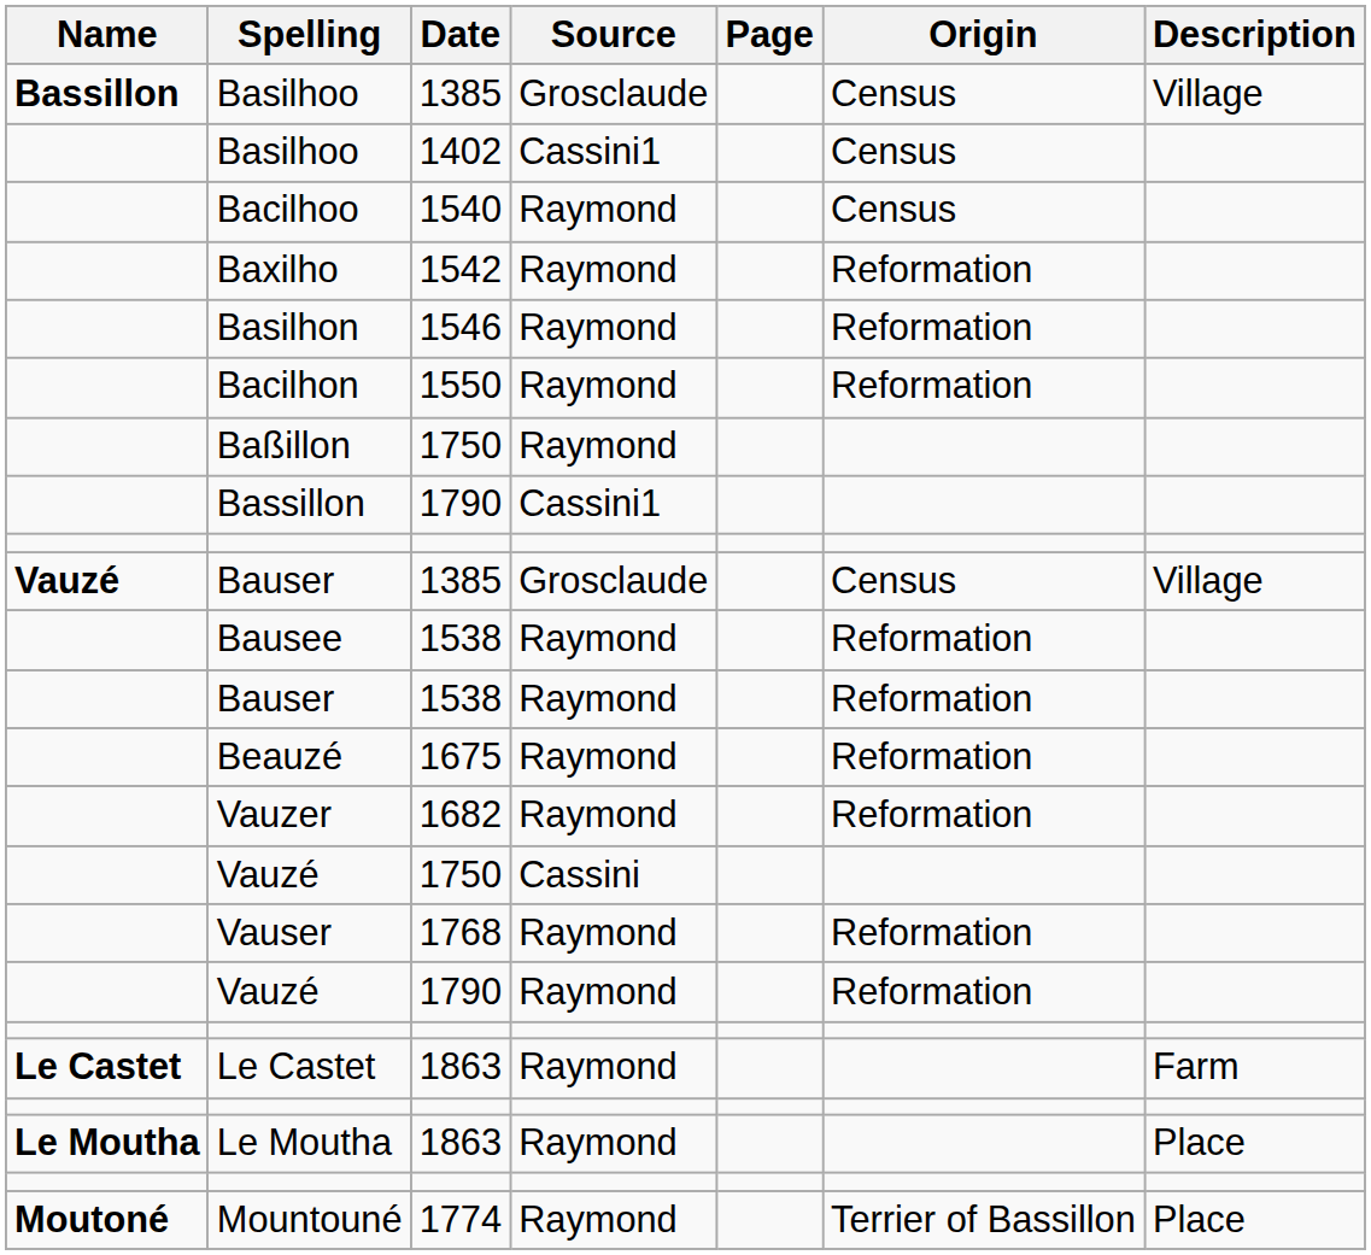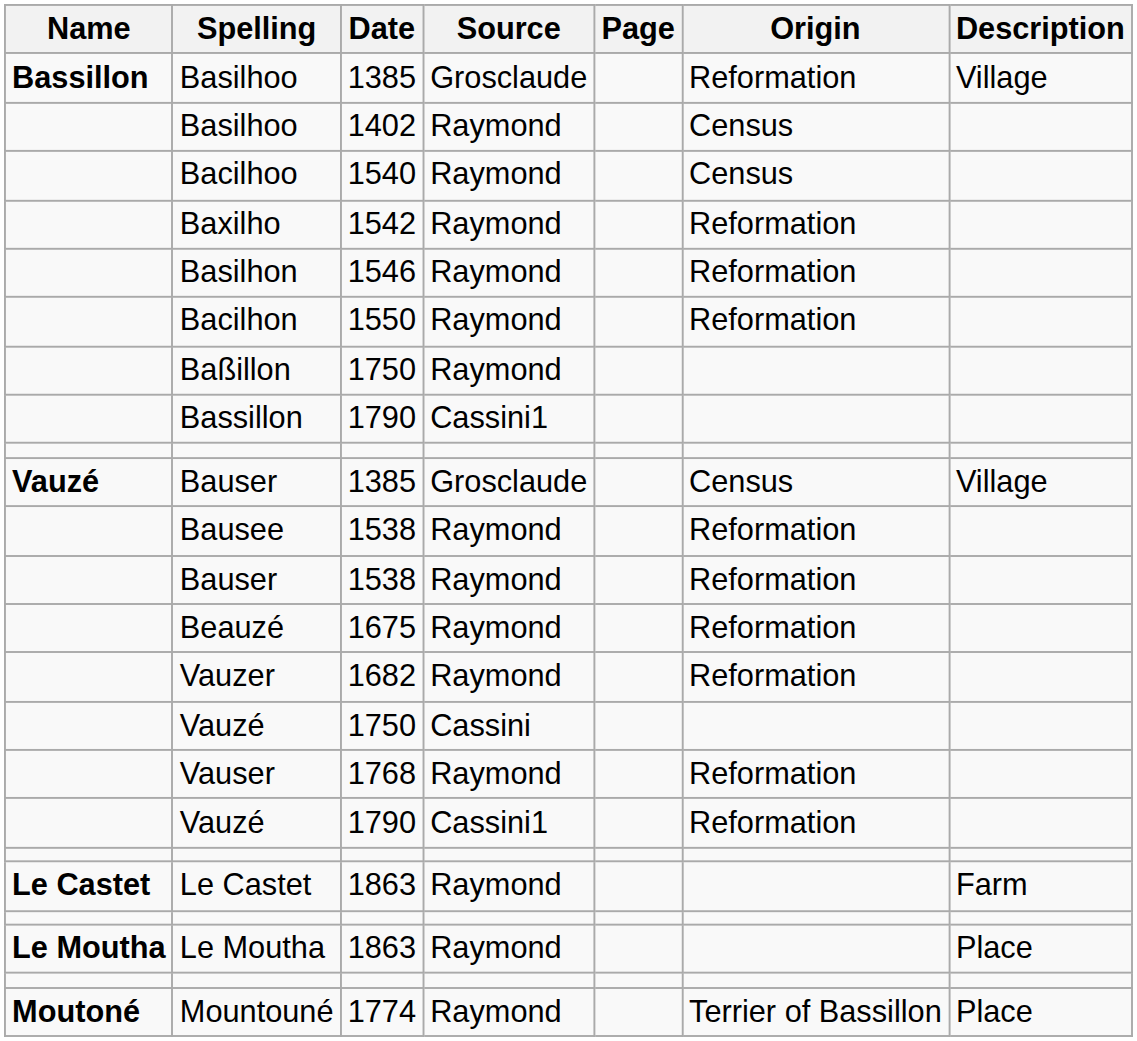 <table class="wikitable">
 <tr>
 <th>Name</th>
 <th>Spelling</th>
 <th>Date</th>
 <th>Source</th>
 <th>Page</th>
 <th>Origin</th>
 <th>Description</th>
 </tr>
 <tr>
 <td><strong>Bassillon</strong></td>
 <td>Basilhoo</td>
 <td>1385</td>
 <td>Grosclaude</td>
 <td></td>
-<td>Census</td>
+<td>Reformation</td>
 <td>Village</td>
 </tr>
 <tr>
 <td></td>
 <td>Basilhoo</td>
 <td>1402</td>
-<td>Cassini1</td>
+<td>Raymond</td>
 <td></td>
 <td>Census</td>
 <td></td>
 </tr>
 <tr>
 <td></td>
 <td>Bacilhoo</td>
 <td>1540</td>
 <td>Raymond</td>
 <td></td>
 <td>Census</td>
 <td></td>
 </tr>
 <tr>
 <td></td>
 <td>Baxilho</td>
 <td>1542</td>
 <td>Raymond</td>
 <td></td>
 <td>Reformation</td>
 <td></td>
 </tr>
 <tr>
 <td></td>
 <td>Basilhon</td>
 <td>1546</td>
 <td>Raymond</td>
 <td></td>
 <td>Reformation</td>
 <td></td>
 </tr>
 <tr>
 <td></td>
 <td>Bacilhon</td>
 <td>1550</td>
 <td>Raymond</td>
 <td></td>
 <td>Reformation</td>
 <td></td>
 </tr>
 <tr>
 <td></td>
 <td>Baßillon</td>
 <td>1750</td>
 <td>Raymond</td>
 <td></td>
 <td></td>
 <td></td>
 </tr>
 <tr>
 <td></td>
 <td>Bassillon</td>
 <td>1790</td>
 <td>Cassini1</td>
 <td></td>
 <td></td>
 <td></td>
 </tr>
 <tr>
 <td></td>
 <td></td>
 <td></td>
 <td></td>
 <td></td>
 <td></td>
 <td></td>
 </tr>
 <tr>
 <td><strong>Vauzé</strong></td>
 <td>Bauser</td>
 <td>1385</td>
 <td>Grosclaude</td>
 <td></td>
 <td>Census</td>
 <td>Village</td>
 </tr>
 <tr>
 <td></td>
 <td>Bausee</td>
 <td>1538</td>
 <td>Raymond</td>
 <td></td>
 <td>Reformation</td>
 <td></td>
 </tr>
 <tr>
 <td></td>
 <td>Bauser</td>
 <td>1538</td>
 <td>Raymond</td>
 <td></td>
 <td>Reformation</td>
 <td></td>
 </tr>
 <tr>
 <td></td>
 <td>Beauzé</td>
 <td>1675</td>
 <td>Raymond</td>
 <td></td>
 <td>Reformation</td>
 <td></td>
 </tr>
 <tr>
 <td></td>
 <td>Vauzer</td>
 <td>1682</td>
 <td>Raymond</td>
 <td></td>
 <td>Reformation</td>
 <td></td>
 </tr>
 <tr>
 <td></td>
 <td>Vauzé</td>
 <td>1750</td>
 <td>Cassini</td>
 <td></td>
 <td></td>
 <td></td>
 </tr>
 <tr>
 <td></td>
 <td>Vauser</td>
 <td>1768</td>
 <td>Raymond</td>
 <td></td>
 <td>Reformation</td>
 <td></td>
 </tr>
 <tr>
 <td></td>
 <td>Vauzé</td>
 <td>1790</td>
-<td>Raymond</td>
+<td>Cassini1</td>
 <td></td>
 <td>Reformation</td>
 <td></td>
 </tr>
 <tr>
 <td></td>
 <td></td>
 <td></td>
 <td></td>
 <td></td>
 <td></td>
 <td></td>
 </tr>
 <tr>
 <td><strong>Le Castet</strong></td>
 <td>Le Castet</td>
 <td>1863</td>
 <td>Raymond</td>
 <td></td>
 <td></td>
 <td>Farm</td>
 </tr>
 <tr>
 <td></td>
 <td></td>
 <td></td>
 <td></td>
 <td></td>
 <td></td>
 <td></td>
 </tr>
 <tr>
 <td><strong>Le Moutha</strong></td>
 <td>Le Moutha</td>
 <td>1863</td>
 <td>Raymond</td>
 <td></td>
 <td></td>
 <td>Place</td>
 </tr>
 <tr>
 <td></td>
 <td></td>
 <td></td>
 <td></td>
 <td></td>
 <td></td>
 <td></td>
 </tr>
 <tr>
 <td><strong>Moutoné</strong></td>
 <td>Mountouné</td>
 <td>1774</td>
 <td>Raymond</td>
 <td></td>
 <td>Terrier of Bassillon</td>
 <td>Place</td>
 </tr>
 </table>
